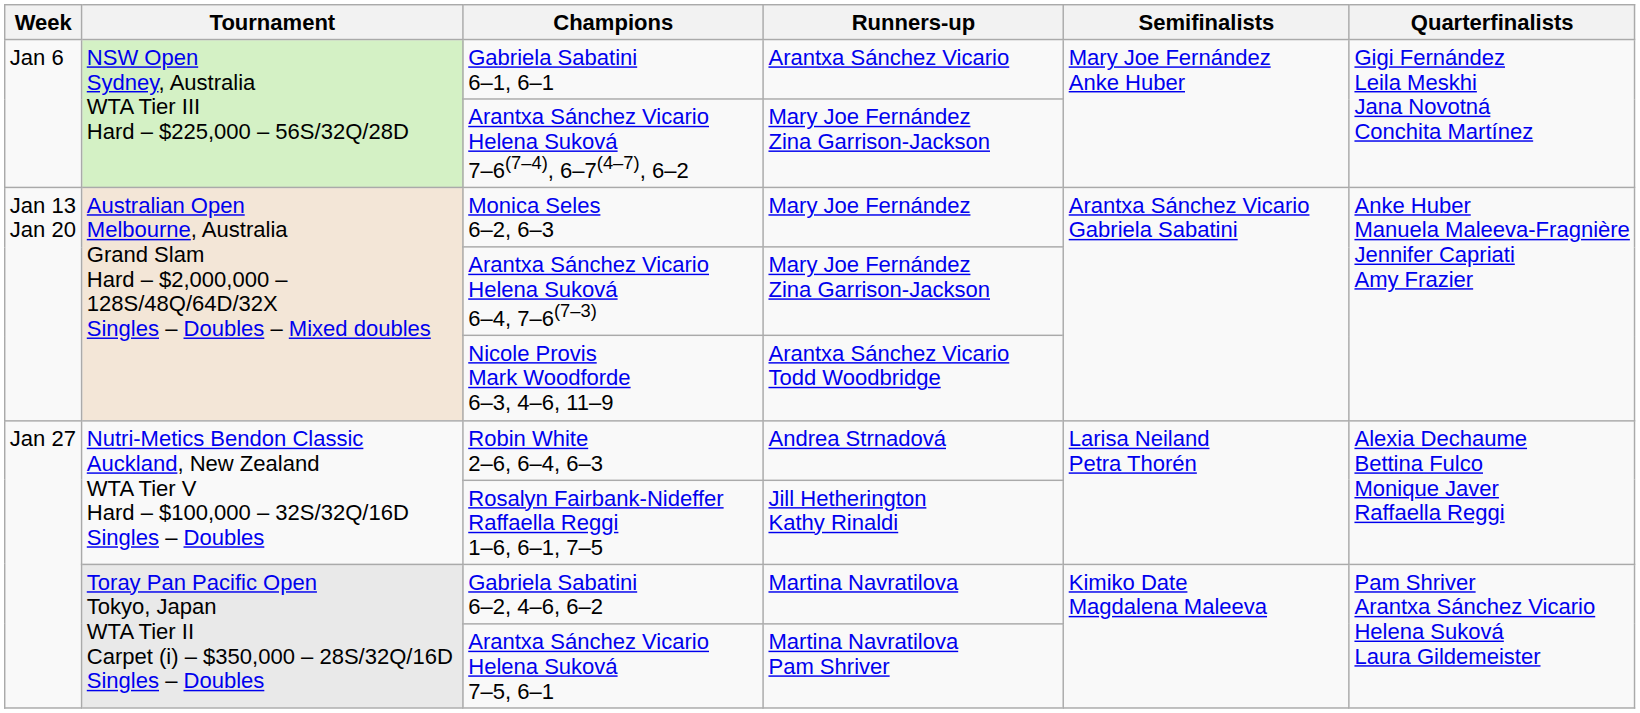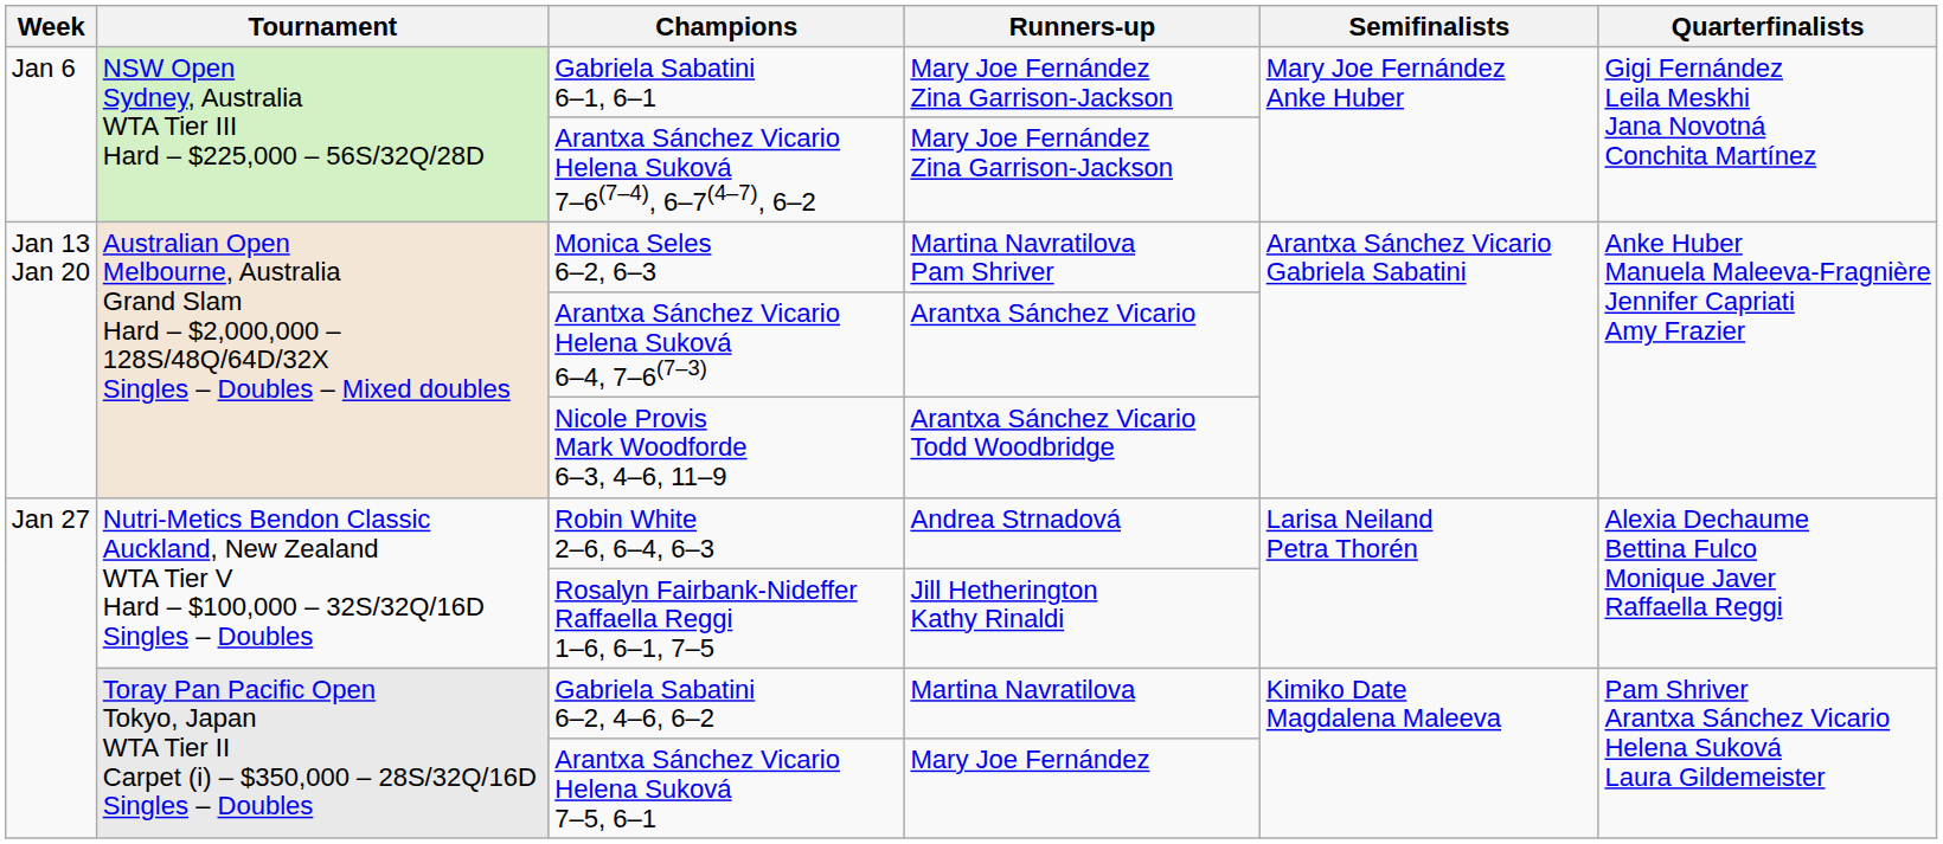 <table class=wikitable style=font-size:95%>
 <tr>
 <th style="width:46px;">Week</th>
 <th style="width:256px;">Tournament</th>
 <th style="width:200px;">Champions</th>
 <th style="width:200px;">Runners-up</th>
 <th style="width:190px;">Semifinalists</th>
 <th style="width:190px;">Quarterfinalists</th>
 </tr>
 <tr valign=top>
 <td rowspan=2>Jan 6</td>
 <td rowspan="2" style="background:#d4f1c5;"><a href='#'>NSW Open</a><br><a href='#'>Sydney</a>, Australia<br>WTA Tier III<br>Hard – $225,000 – 56S/32Q/28D</td>
 <td> <a href='#'>Gabriela Sabatini</a><br>6–1, 6–1</td>
-<td> <a href='#'>Arantxa Sánchez Vicario</a></td>
+<td> <a href='#'>Mary Joe Fernández</a><br> <a href='#'>Zina Garrison-Jackson</a></td>
 <td rowspan=2> <a href='#'>Mary Joe Fernández</a> <br>  <a href='#'>Anke Huber</a></td>
 <td rowspan=2> <a href='#'>Gigi Fernández</a> <br>  <a href='#'>Leila Meskhi</a> <br>  <a href='#'>Jana Novotná</a> <br>  <a href='#'>Conchita Martínez</a></td>
 </tr>
 <tr valign=top>
 <td> <a href='#'>Arantxa Sánchez Vicario</a><br> <a href='#'>Helena Suková</a><br>7–6<sup>(7–4)</sup>, 6–7<sup>(4–7)</sup>, 6–2</td>
 <td> <a href='#'>Mary Joe Fernández</a><br> <a href='#'>Zina Garrison-Jackson</a></td>
 </tr>
 <tr valign=top>
 <td rowspan=3>Jan 13<br>Jan 20</td>
 <td rowspan=3 style="background:#F3E6D7;"><a href='#'>Australian Open</a><br><a href='#'>Melbourne</a>, Australia<br>Grand Slam<br>Hard – $2,000,000 – 128S/48Q/64D/32X<br><a href='#'>Singles</a> – <a href='#'>Doubles</a> – <a href='#'>Mixed doubles</a></td>
 <td> <a href='#'>Monica Seles</a><br>6–2, 6–3</td>
-<td> <a href='#'>Mary Joe Fernández</a></td>
+<td> <a href='#'>Martina Navratilova</a><br> <a href='#'>Pam Shriver</a></td>
 <td rowspan=3> <a href='#'>Arantxa Sánchez Vicario</a> <br>  <a href='#'>Gabriela Sabatini</a></td>
 <td rowspan=3> <a href='#'>Anke Huber</a> <br>  <a href='#'>Manuela Maleeva-Fragnière</a> <br>  <a href='#'>Jennifer Capriati</a> <br>  <a href='#'>Amy Frazier</a></td>
 </tr>
 <tr valign=top>
 <td> <a href='#'>Arantxa Sánchez Vicario</a><br> <a href='#'>Helena Suková</a><br>6–4, 7–6<sup>(7–3)</sup></td>
-<td> <a href='#'>Mary Joe Fernández</a><br> <a href='#'>Zina Garrison-Jackson</a></td>
+<td> <a href='#'>Arantxa Sánchez Vicario</a></td>
 </tr>
 <tr valign=top>
 <td> <a href='#'>Nicole Provis</a><br> <a href='#'>Mark Woodforde</a><br>6–3, 4–6, 11–9</td>
 <td> <a href='#'>Arantxa Sánchez Vicario</a><br> <a href='#'>Todd Woodbridge</a></td>
 </tr>
 <tr valign=top>
 <td rowspan=4>Jan 27</td>
 <td rowspan="2"><a href='#'>Nutri-Metics Bendon Classic</a><br><a href='#'>Auckland</a>, New Zealand<br>WTA Tier V<br>Hard – $100,000 – 32S/32Q/16D<br><a href='#'>Singles</a> – <a href='#'>Doubles</a></td>
 <td> <a href='#'>Robin White</a><br>2–6, 6–4, 6–3</td>
 <td> <a href='#'>Andrea Strnadová</a></td>
 <td rowspan=2> <a href='#'>Larisa Neiland</a> <br>  <a href='#'>Petra Thorén</a></td>
 <td rowspan=2> <a href='#'>Alexia Dechaume</a> <br>  <a href='#'>Bettina Fulco</a> <br>  <a href='#'>Monique Javer</a> <br>  <a href='#'>Raffaella Reggi</a></td>
 </tr>
 <tr valign=top>
 <td> <a href='#'>Rosalyn Fairbank-Nideffer</a><br> <a href='#'>Raffaella Reggi</a><br>1–6, 6–1, 7–5</td>
 <td> <a href='#'>Jill Hetherington</a><br> <a href='#'>Kathy Rinaldi</a></td>
 </tr>
 <tr valign=top>
 <td rowspan="2" style="background:#e9e9e9;"><a href='#'>Toray Pan Pacific Open</a><br>Tokyo, Japan<br>WTA Tier II<br>Carpet (i) – $350,000 – 28S/32Q/16D<br><a href='#'>Singles</a> – <a href='#'>Doubles</a></td>
 <td> <a href='#'>Gabriela Sabatini</a><br>6–2, 4–6, 6–2</td>
 <td> <a href='#'>Martina Navratilova</a></td>
 <td rowspan=2> <a href='#'>Kimiko Date</a> <br>  <a href='#'>Magdalena Maleeva</a></td>
 <td rowspan=2> <a href='#'>Pam Shriver</a> <br>  <a href='#'>Arantxa Sánchez Vicario</a> <br>  <a href='#'>Helena Suková</a> <br>  <a href='#'>Laura Gildemeister</a></td>
 </tr>
 <tr valign=top>
 <td> <a href='#'>Arantxa Sánchez Vicario</a><br> <a href='#'>Helena Suková</a><br>7–5, 6–1</td>
-<td> <a href='#'>Martina Navratilova</a><br> <a href='#'>Pam Shriver</a></td>
+<td> <a href='#'>Mary Joe Fernández</a></td>
 </tr>
 </table>
